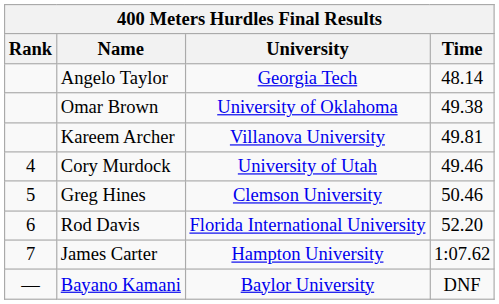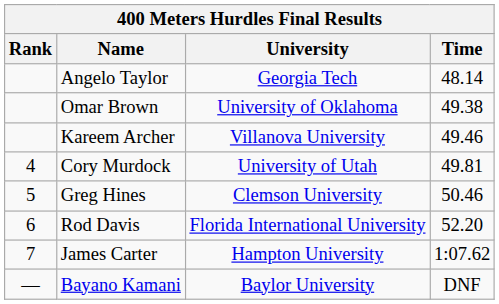 <table class="wikitable sortable" style="text-align:center">
 <tr>
 <th colspan="4">400 Meters Hurdles Final Results</th>
 </tr>
 <tr>
 <th>Rank</th>
 <th>Name</th>
 <th>University</th>
 <th>Time</th>
 </tr>
 <tr>
 <td></td>
 <td align=left>Angelo Taylor</td>
 <td><a href='#'>Georgia Tech</a></td>
 <td>48.14</td>
 </tr>
 <tr>
 <td></td>
 <td align=left>Omar Brown</td>
 <td><a href='#'>University of Oklahoma</a></td>
 <td>49.38</td>
 </tr>
 <tr>
 <td></td>
 <td align=left>Kareem Archer</td>
 <td><a href='#'>Villanova University</a></td>
-<td>49.81</td>
+<td>49.46</td>
 </tr>
 <tr>
 <td>4</td>
 <td align=left>Cory Murdock</td>
 <td><a href='#'>University of Utah</a></td>
-<td>49.46</td>
+<td>49.81</td>
 </tr>
 <tr>
 <td>5</td>
 <td align=left>Greg Hines</td>
 <td><a href='#'>Clemson University</a></td>
 <td>50.46</td>
 </tr>
 <tr>
 <td>6</td>
 <td align=left>Rod Davis</td>
 <td><a href='#'>Florida International University</a></td>
 <td>52.20</td>
 </tr>
 <tr>
 <td>7</td>
 <td align=left>James Carter</td>
 <td><a href='#'>Hampton University</a></td>
 <td>1:07.62</td>
 </tr>
 <tr>
 <td>—</td>
 <td align=left><a href='#'>Bayano Kamani</a></td>
 <td><a href='#'>Baylor University</a></td>
 <td>DNF</td>
 </tr>
 </table>
